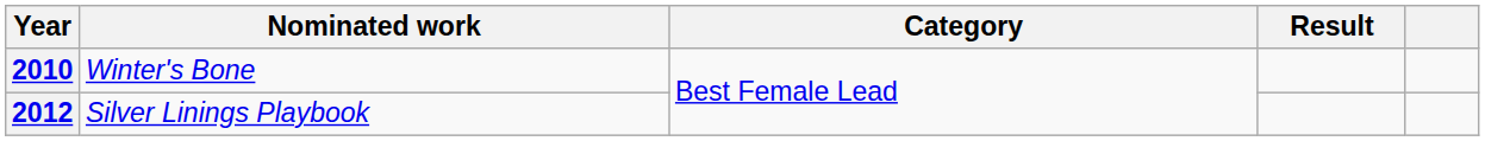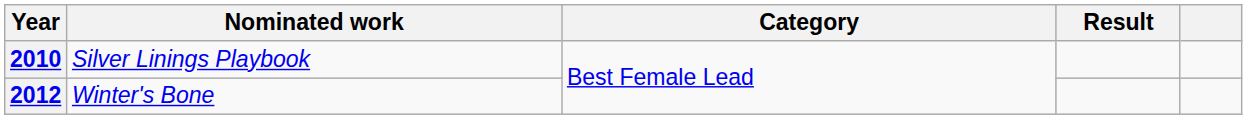 <table class="wikitable plainrowheaders">
 <tr>
 <th scope="col" style="width:5%;">Year</th>
 <th scope="col" style="width:40%;">Nominated work</th>
 <th scope="col" style="width:40%;">Category</th>
 <th scope="col" style="width:10%;">Result</th>
 <th scope="col" style="width:5%;"></th>
 </tr>
 <tr>
 <th scope="row" style="text-align:center;"><a href='#'>2010</a></th>
-<td style="text-align:left;"><em><a href='#'>Winter's Bone</a></em></td>
+<td style="text-align:left;"><em><a href='#'>Silver Linings Playbook</a></em></td>
 <td rowspan="2"><a href='#'>Best Female Lead</a></td>
 <td></td>
 <td style="text-align:center;"></td>
 </tr>
 <tr>
 <th scope="row" style="text-align:center;"><a href='#'>2012</a></th>
-<td style="text-align:left;"><em><a href='#'>Silver Linings Playbook</a></em></td>
+<td style="text-align:left;"><em><a href='#'>Winter's Bone</a></em></td>
 <td></td>
 <td style="text-align:center;"></td>
 </tr>
 </table>
